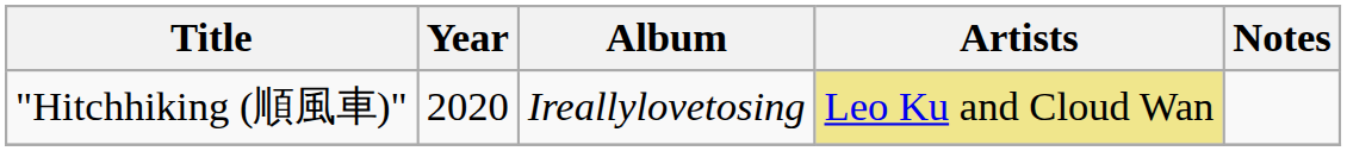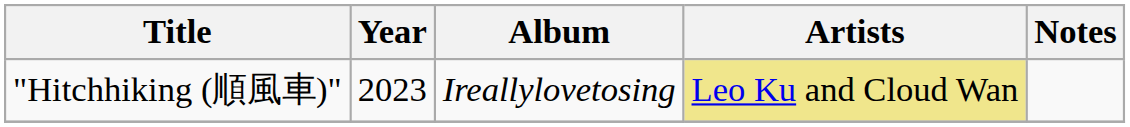 <table class="wikitable plainrowheaders" style="text-align:center;">
 <tr>
 <th>Title</th>
 <th>Year</th>
 <th>Album</th>
 <th>Artists</th>
 <th>Notes</th>
 </tr>
 <tr>
 <td>"Hitchhiking (順風車)"</td>
-<td>2020</td>
+<td>2023</td>
 <td><em>Ireallylovetosing</em></td>
 <td style="background: khaki;"><a href='#'>Leo Ku</a> and Cloud Wan</td>
 <td></td>
 </tr>
 <tr>
 </tr>
 </table>
